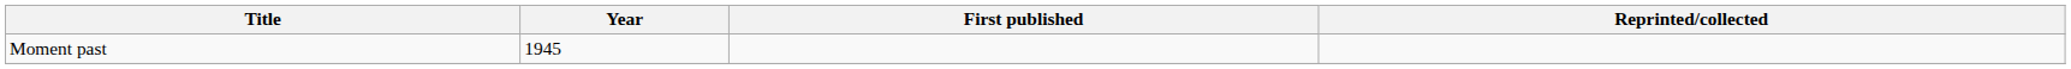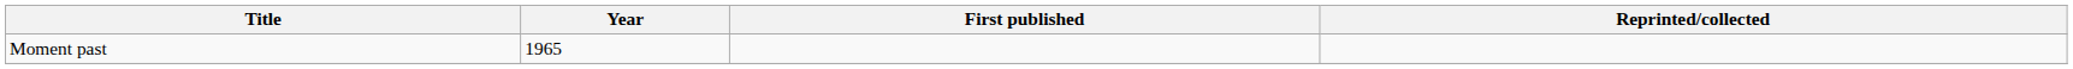 <table class='wikitable sortable' width='90%'>
 <tr>
 <th width=25%>Title</th>
 <th>Year</th>
 <th>First published</th>
 <th>Reprinted/collected</th>
 </tr>
 <tr>
 <td>Moment past</td>
-<td>1945</td>
+<td>1965</td>
 <td></td>
 <td></td>
 </tr>
 <tr>
 </tr>
 </table>
